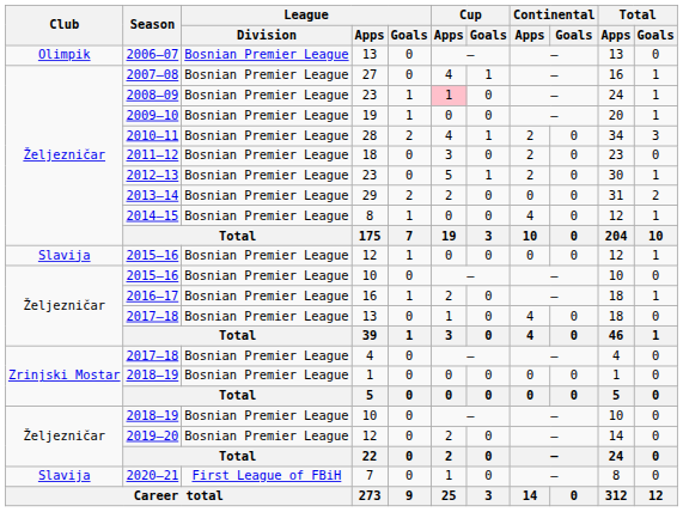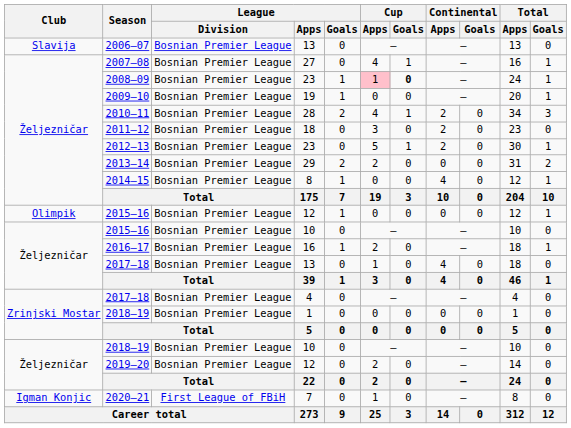 <table class=wikitable style="text-align: center;font-size:95%">
 <tr>
 <th rowspan=2>Club</th>
 <th rowspan=2>Season</th>
 <th colspan=3>League</th>
 <th colspan=2>Cup</th>
 <th colspan=2>Continental</th>
 <th colspan=2>Total</th>
 </tr>
 <tr>
 <th>Division</th>
 <th>Apps</th>
 <th>Goals</th>
 <th>Apps</th>
 <th>Goals</th>
 <th>Apps</th>
 <th>Goals</th>
 <th>Apps</th>
 <th>Goals</th>
 </tr>
 <tr>
-<td><a href='#'>Olimpik</a></td>
+<td><a href='#'>Slavija</a></td>
 <td><a href='#'>2006–07</a></td>
 <td><a href='#'>Bosnian Premier League</a></td>
 <td>13</td>
 <td>0</td>
 <td colspan=2>—</td>
 <td colspan=2>—</td>
 <td>13</td>
 <td>0</td>
 </tr>
 <tr>
 <td rowspan=9><a href='#'>Željezničar</a></td>
 <td><a href='#'>2007–08</a></td>
 <td>Bosnian Premier League</td>
 <td>27</td>
 <td>0</td>
 <td>4</td>
 <td>1</td>
 <td colspan=2>—</td>
 <td>16</td>
 <td>1</td>
 </tr>
 <tr>
 <td><a href='#'>2008–09</a></td>
 <td>Bosnian Premier League</td>
 <td>23</td>
 <td>1</td>
 <td style="background: pink;">1</td>
-<td>0</td>
+<td><strong>0</strong></td>
 <td colspan=2>—</td>
 <td>24</td>
 <td>1</td>
 </tr>
 <tr>
 <td><a href='#'>2009–10</a></td>
 <td>Bosnian Premier League</td>
 <td>19</td>
 <td>1</td>
 <td>0</td>
 <td>0</td>
 <td colspan=2>—</td>
 <td>20</td>
 <td>1</td>
 </tr>
 <tr>
 <td><a href='#'>2010–11</a></td>
 <td>Bosnian Premier League</td>
 <td>28</td>
 <td>2</td>
 <td>4</td>
 <td>1</td>
 <td>2</td>
 <td>0</td>
 <td>34</td>
 <td>3</td>
 </tr>
 <tr>
 <td><a href='#'>2011–12</a></td>
 <td>Bosnian Premier League</td>
 <td>18</td>
 <td>0</td>
 <td>3</td>
 <td>0</td>
 <td>2</td>
 <td>0</td>
 <td>23</td>
 <td>0</td>
 </tr>
 <tr>
 <td><a href='#'>2012–13</a></td>
 <td>Bosnian Premier League</td>
 <td>23</td>
 <td>0</td>
 <td>5</td>
 <td>1</td>
 <td>2</td>
 <td>0</td>
 <td>30</td>
 <td>1</td>
 </tr>
 <tr>
 <td><a href='#'>2013–14</a></td>
 <td>Bosnian Premier League</td>
 <td>29</td>
 <td>2</td>
 <td>2</td>
 <td>0</td>
 <td>0</td>
 <td>0</td>
 <td>31</td>
 <td>2</td>
 </tr>
 <tr>
 <td><a href='#'>2014–15</a></td>
 <td>Bosnian Premier League</td>
 <td>8</td>
 <td>1</td>
 <td>0</td>
 <td>0</td>
 <td>4</td>
 <td>0</td>
 <td>12</td>
 <td>1</td>
 </tr>
 <tr>
 <th colspan=2>Total</th>
 <th>175</th>
 <th>7</th>
 <th>19</th>
 <th>3</th>
 <th>10</th>
 <th>0</th>
 <th>204</th>
 <th>10</th>
 </tr>
 <tr>
-<td><a href='#'>Slavija</a></td>
+<td><a href='#'>Olimpik</a></td>
 <td><a href='#'>2015–16</a></td>
 <td>Bosnian Premier League</td>
 <td>12</td>
 <td>1</td>
 <td>0</td>
 <td>0</td>
 <td>0</td>
 <td>0</td>
 <td>12</td>
 <td>1</td>
 </tr>
 <tr>
 <td rowspan=4>Željezničar</td>
 <td><a href='#'>2015–16</a></td>
 <td>Bosnian Premier League</td>
 <td>10</td>
 <td>0</td>
 <td colspan=2>—</td>
 <td colspan=2>—</td>
 <td>10</td>
 <td>0</td>
 </tr>
 <tr>
 <td><a href='#'>2016–17</a></td>
 <td>Bosnian Premier League</td>
 <td>16</td>
 <td>1</td>
 <td>2</td>
 <td>0</td>
 <td colspan=2>—</td>
 <td>18</td>
 <td>1</td>
 </tr>
 <tr>
 <td><a href='#'>2017–18</a></td>
 <td>Bosnian Premier League</td>
 <td>13</td>
 <td>0</td>
 <td>1</td>
 <td>0</td>
 <td>4</td>
 <td>0</td>
 <td>18</td>
 <td>0</td>
 </tr>
 <tr>
 <th colspan=2>Total</th>
 <th>39</th>
 <th>1</th>
 <th>3</th>
 <th>0</th>
 <th>4</th>
 <th>0</th>
 <th>46</th>
 <th>1</th>
 </tr>
 <tr>
 <td rowspan=3><a href='#'>Zrinjski Mostar</a></td>
 <td><a href='#'>2017–18</a></td>
 <td>Bosnian Premier League</td>
 <td>4</td>
 <td>0</td>
 <td colspan=2>—</td>
 <td colspan=2>—</td>
 <td>4</td>
 <td>0</td>
 </tr>
 <tr>
 <td><a href='#'>2018–19</a></td>
 <td>Bosnian Premier League</td>
 <td>1</td>
 <td>0</td>
 <td>0</td>
 <td>0</td>
 <td>0</td>
 <td>0</td>
 <td>1</td>
 <td>0</td>
 </tr>
 <tr>
 <th colspan=2>Total</th>
 <th>5</th>
 <th>0</th>
 <th>0</th>
 <th>0</th>
 <th>0</th>
 <th>0</th>
 <th>5</th>
 <th>0</th>
 </tr>
 <tr>
 <td rowspan=3>Željezničar</td>
 <td><a href='#'>2018–19</a></td>
 <td>Bosnian Premier League</td>
 <td>10</td>
 <td>0</td>
 <td colspan=2>—</td>
 <td colspan=2>—</td>
 <td>10</td>
 <td>0</td>
 </tr>
 <tr>
 <td><a href='#'>2019–20</a></td>
 <td>Bosnian Premier League</td>
 <td>12</td>
 <td>0</td>
 <td>2</td>
 <td>0</td>
 <td colspan=2>—</td>
 <td>14</td>
 <td>0</td>
 </tr>
 <tr>
 <th colspan=2>Total</th>
 <th>22</th>
 <th>0</th>
 <th>2</th>
 <th>0</th>
 <th colspan=2>—</th>
 <th>24</th>
 <th>0</th>
 </tr>
 <tr>
-<td><a href='#'>Slavija</a></td>
+<td><a href='#'>Igman Konjic</a></td>
 <td><a href='#'>2020–21</a></td>
 <td><a href='#'>First League of FBiH</a></td>
 <td>7</td>
 <td>0</td>
 <td>1</td>
 <td>0</td>
 <td colspan=2>—</td>
 <td>8</td>
 <td>0</td>
 </tr>
 <tr>
 <th colspan=3>Career total</th>
 <th>273</th>
 <th>9</th>
 <th>25</th>
 <th>3</th>
 <th>14</th>
 <th>0</th>
 <th>312</th>
 <th>12</th>
 </tr>
 </table>
